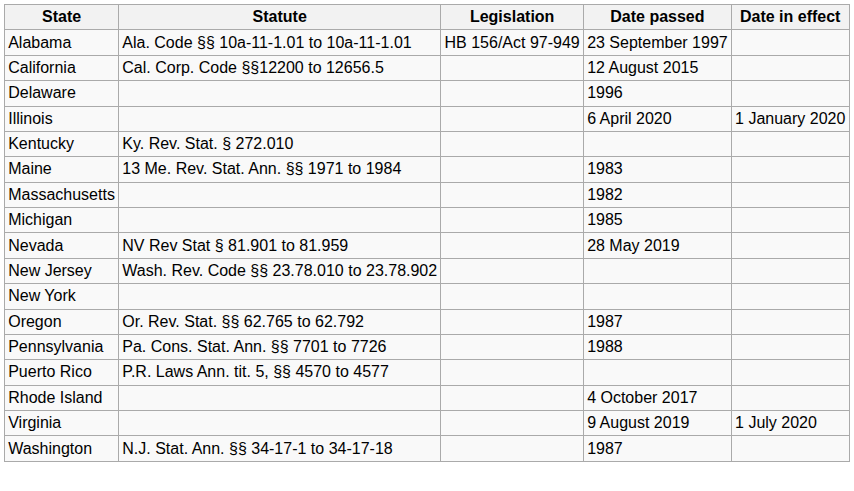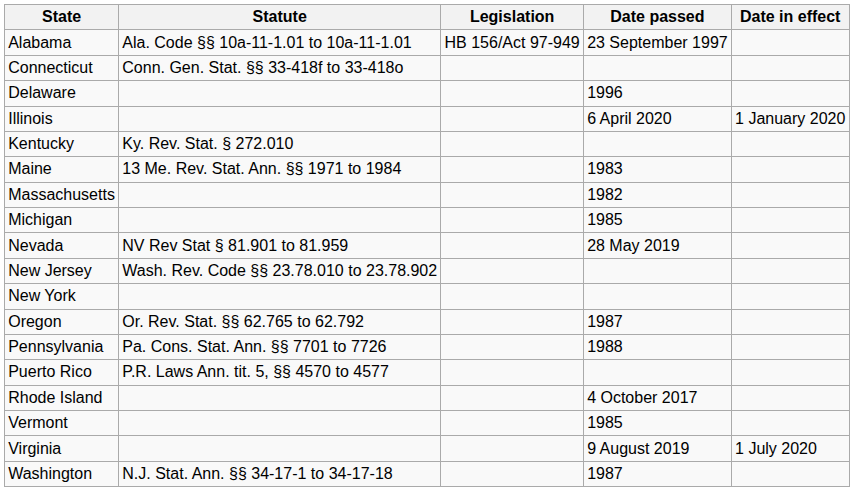 <table class="wikitable sortable">
 <tr>
 <th>State</th>
 <th>Statute</th>
 <th>Legislation</th>
 <th>Date passed</th>
 <th>Date in effect</th>
 </tr>
 <tr>
 <td>Alabama</td>
 <td>Ala. Code §§ 10a-11-1.01 to 10a-11-1.01</td>
 <td>HB 156/Act 97-949</td>
 <td>23 September 1997</td>
 <td></td>
 </tr>
 <tr>
-<td>California</td>
-<td>Cal. Corp. Code §§12200 to 12656.5</td>
+<td>Connecticut</td>
+<td>Conn. Gen. Stat. §§ 33-418f to 33-418o</td>
 <td></td>
-<td>12 August 2015</td>
+<td></td>
 <td></td>
 </tr>
 <tr>
 <td>Delaware</td>
 <td></td>
 <td></td>
 <td>1996</td>
 <td></td>
 </tr>
 <tr>
 <td>Illinois</td>
 <td></td>
 <td></td>
 <td>6 April 2020</td>
 <td>1 January 2020</td>
 </tr>
 <tr>
 <td>Kentucky</td>
 <td>Ky. Rev. Stat. § 272.010</td>
 <td></td>
 <td></td>
 <td></td>
 </tr>
 <tr>
 <td>Maine</td>
 <td>13 Me. Rev. Stat. Ann. §§ 1971 to 1984</td>
 <td></td>
 <td>1983</td>
 <td></td>
 </tr>
 <tr>
 <td>Massachusetts</td>
 <td></td>
 <td></td>
 <td>1982</td>
 <td></td>
 </tr>
 <tr>
 <td>Michigan</td>
 <td></td>
 <td></td>
 <td>1985</td>
 <td></td>
 </tr>
 <tr>
 <td>Nevada</td>
 <td>NV Rev Stat § 81.901 to 81.959</td>
 <td></td>
 <td>28 May 2019</td>
 <td></td>
 </tr>
 <tr>
 <td>New Jersey</td>
 <td>Wash. Rev. Code §§ 23.78.010 to 23.78.902</td>
 <td></td>
 <td></td>
 <td></td>
 </tr>
 <tr>
 <td>New York</td>
 <td></td>
 <td></td>
 <td></td>
 <td></td>
 </tr>
 <tr>
 <td>Oregon</td>
 <td>Or. Rev. Stat. §§ 62.765 to 62.792</td>
 <td></td>
 <td>1987</td>
 <td></td>
 </tr>
 <tr>
 <td>Pennsylvania</td>
 <td>Pa. Cons. Stat. Ann. §§ 7701 to 7726</td>
 <td></td>
 <td>1988</td>
 <td></td>
 </tr>
 <tr>
 <td>Puerto Rico</td>
 <td>P.R. Laws Ann. tit. 5, §§ 4570 to 4577</td>
 <td></td>
 <td></td>
 <td></td>
 </tr>
 <tr>
 <td>Rhode Island</td>
 <td></td>
 <td></td>
 <td>4 October 2017</td>
 <td></td>
 </tr>
 <tr>
+<td>Vermont</td>
+<td></td>
+<td></td>
+<td>1985</td>
+<td></td>
+</tr>
+<tr>
 <td>Virginia</td>
 <td></td>
 <td></td>
 <td>9 August 2019</td>
 <td>1 July 2020</td>
 </tr>
 <tr>
 <td>Washington</td>
 <td>N.J. Stat. Ann. §§ 34-17-1 to 34-17-18</td>
 <td></td>
 <td>1987</td>
 <td></td>
 </tr>
 </table>
